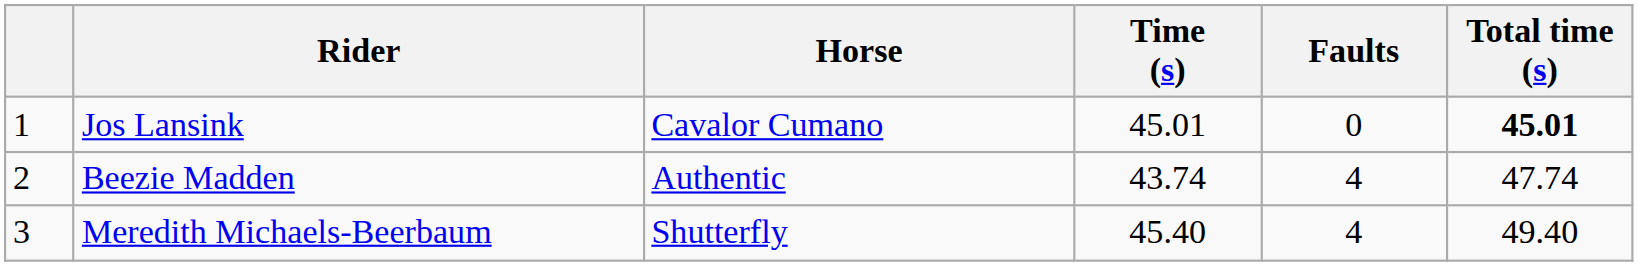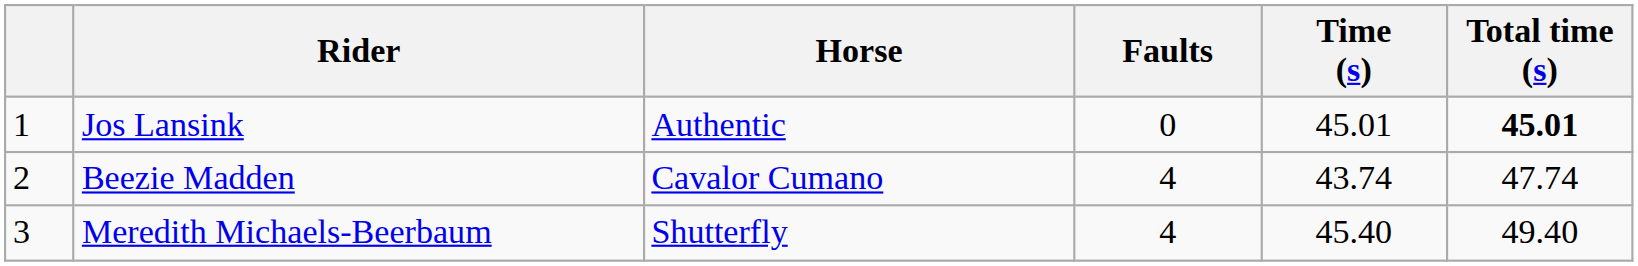 <table class="wikitable">
 <tr>
 <th width=25></th>
 <th width=260>Rider</th>
 <th width=195>Horse</th>
+<th width=80>Faults</th>
 <th width=80>Time<br>(<a href='#'>s</a>)</th>
-<th width=80>Faults</th>
 <th width=80>Total time<br>(<a href='#'>s</a>)</th>
 </tr>
 <tr>
 <td>1</td>
 <td> <a href='#'>Jos Lansink</a></td>
-<td><a href='#'>Cavalor Cumano</a></td>
+<td><a href='#'>Authentic</a></td>
+<td align="center">0</td>
 <td align="center">45.01</td>
-<td align="center">0</td>
 <td align="center"><strong>45.01</strong></td>
 </tr>
 <tr>
 <td>2</td>
 <td> <a href='#'>Beezie Madden</a></td>
-<td><a href='#'>Authentic</a></td>
+<td><a href='#'>Cavalor Cumano</a></td>
+<td align="center">4</td>
 <td align="center">43.74</td>
-<td align="center">4</td>
 <td align="center">47.74</td>
 </tr>
 <tr>
 <td>3</td>
 <td> <a href='#'>Meredith Michaels-Beerbaum</a></td>
 <td><a href='#'>Shutterfly</a></td>
+<td align="center">4</td>
 <td align="center">45.40</td>
-<td align="center">4</td>
 <td align="center">49.40</td>
 </tr>
 </table>
